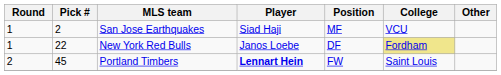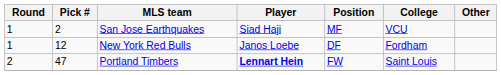 <table class="wikitable sortable" style="width:60%">
 <tr>
 <th>Round</th>
 <th>Pick #</th>
 <th>MLS team</th>
 <th>Player</th>
 <th>Position</th>
 <th>College</th>
 <th>Other</th>
 </tr>
 <tr>
 <td>1</td>
 <td>2</td>
 <td><a href='#'>San Jose Earthquakes</a></td>
 <td><a href='#'>Siad Haji</a></td>
 <td><a href='#'>MF</a></td>
 <td><a href='#'>VCU</a></td>
 <td></td>
 </tr>
 <tr>
 <td>1</td>
-<td>22</td>
+<td>12</td>
 <td><a href='#'>New York Red Bulls</a></td>
 <td><a href='#'>Janos Loebe</a></td>
 <td><a href='#'>DF</a></td>
-<td style="background: khaki;"><a href='#'>Fordham</a></td>
+<td><a href='#'>Fordham</a></td>
 <td></td>
 </tr>
 <tr>
 <td>2</td>
-<td>45</td>
+<td>47</td>
 <td><a href='#'>Portland Timbers</a></td>
 <td><strong><a href='#'>Lennart Hein</a></strong></td>
 <td><a href='#'>FW</a></td>
 <td><a href='#'>Saint Louis</a></td>
 <td></td>
 </tr>
 <tr>
 </tr>
 </table>
